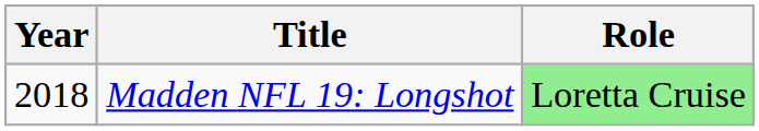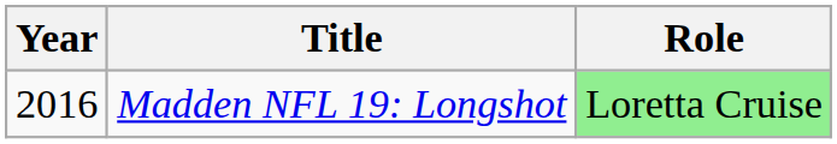 <table class="wikitable">
 <tr>
 <th>Year</th>
 <th>Title</th>
 <th>Role</th>
 </tr>
 <tr>
-<td>2018</td>
+<td>2016</td>
 <td><em><a href='#'>Madden NFL 19: Longshot</a></em></td>
 <td style="background: lightgreen;">Loretta Cruise</td>
 </tr>
 </table>
